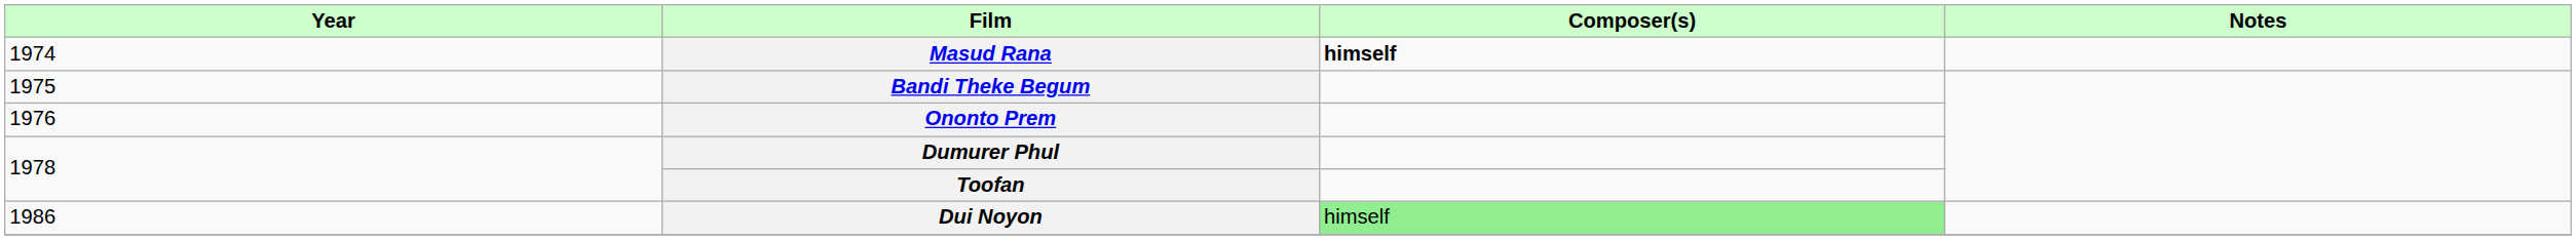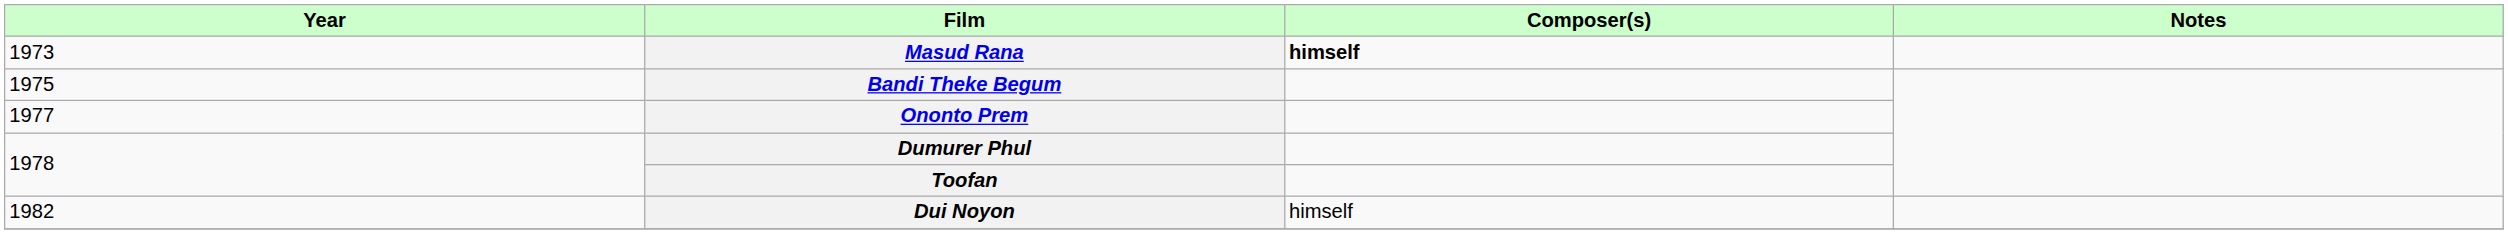 <table class="wikitable plainrowheaders" width="100%" textcolor:#000;">
 <tr style="background:#cfc; text-align:center;">
 <td scope="col" width=21%><strong>Year</strong></td>
 <td scope="col" width=21%><strong>Film</strong></td>
 <td scope="col" width=20%><strong>Composer(s)</strong></td>
 <td scope="col" width=20%><strong>Notes</strong></td>
 </tr>
 <tr>
-<td>1974</td>
+<td>1973</td>
 <th><em><a href='#'>Masud Rana</a></em></th>
 <td><strong>himself</strong></td>
 <td></td>
 </tr>
 <tr>
 <td rowspan=1>1975</td>
 <th><em><a href='#'>Bandi Theke Begum</a></em></th>
 <td></td>
 </tr>
 <tr>
-<td>1976</td>
+<td>1977</td>
 <th><em><a href='#'>Ononto Prem</a></em></th>
 <td></td>
 </tr>
 <tr>
 <td rowspan=2>1978</td>
 <th><em>Dumurer Phul</em></th>
 <td></td>
 </tr>
 <tr>
 <th><em>Toofan</em></th>
 <td></td>
 </tr>
 <tr>
-<td>1986</td>
+<td>1982</td>
 <th><em>Dui Noyon</em></th>
-<td style="background: lightgreen;">himself</td>
+<td>himself</td>
 <td></td>
 </tr>
 <tr>
 </tr>
 </table>
